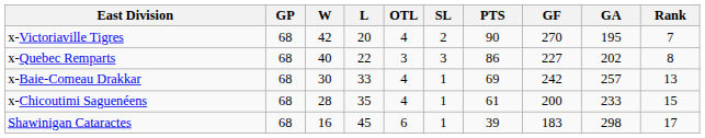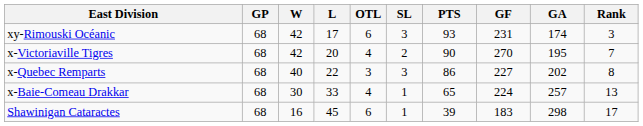 <table class="wikitable" style="text-align:center">
 <tr>
 <th bgcolor="#DDDDFF" width="33%">East Division</th>
 <th bgcolor="#DDDDFF" width="5%">GP</th>
 <th bgcolor="#DDDDFF" width="5%">W</th>
 <th bgcolor="#DDDDFF" width="5%">L</th>
 <th bgcolor="#DDDDFF" width="5%">OTL</th>
 <th bgcolor="#DDDDFF" width="5%">SL</th>
 <th bgcolor="#DDDDFF" width="7.5%">PTS</th>
 <th bgcolor="#DDDDFF" width="7.5%">GF</th>
 <th bgcolor="#DDDDFF" width="7.5%">GA</th>
 <th bgcolor="#DDDDFF" width="7.5%">Rank</th>
+</tr>
+<tr>
+<td align=left>xy-<a href='#'>Rimouski Océanic</a></td>
+<td>68</td>
+<td>42</td>
+<td>17</td>
+<td>6</td>
+<td>3</td>
+<td>93</td>
+<td>231</td>
+<td>174</td>
+<td>3</td>
 </tr>
 <tr>
 <td align=left>x-<a href='#'>Victoriaville Tigres</a></td>
 <td>68</td>
 <td>42</td>
 <td>20</td>
 <td>4</td>
 <td>2</td>
 <td>90</td>
 <td>270</td>
 <td>195</td>
 <td>7</td>
 </tr>
 <tr>
 <td align=left>x-<a href='#'>Quebec Remparts</a></td>
 <td>68</td>
 <td>40</td>
 <td>22</td>
 <td>3</td>
 <td>3</td>
 <td>86</td>
 <td>227</td>
 <td>202</td>
 <td>8</td>
 </tr>
 <tr>
 <td align=left>x-<a href='#'>Baie-Comeau Drakkar</a></td>
 <td>68</td>
 <td>30</td>
 <td>33</td>
 <td>4</td>
 <td>1</td>
-<td>69</td>
-<td>242</td>
+<td>65</td>
+<td>224</td>
 <td>257</td>
 <td>13</td>
-</tr>
-<tr>
-<td align=left>x-<a href='#'>Chicoutimi Saguenéens</a></td>
-<td>68</td>
-<td>28</td>
-<td>35</td>
-<td>4</td>
-<td>1</td>
-<td>61</td>
-<td>200</td>
-<td>233</td>
-<td>15</td>
 </tr>
 <tr>
 <td align=left><a href='#'>Shawinigan Cataractes</a></td>
 <td>68</td>
 <td>16</td>
 <td>45</td>
 <td>6</td>
 <td>1</td>
 <td>39</td>
 <td>183</td>
 <td>298</td>
 <td>17</td>
 </tr>
 </table>
